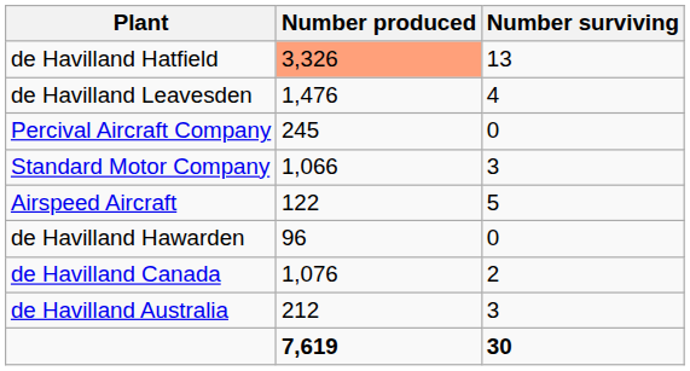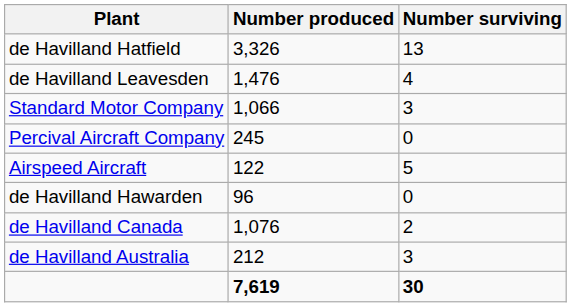 <table class="wikitable">
 <tr>
 <th>Plant</th>
 <th>Number produced</th>
 <th>Number surviving</th>
 </tr>
 <tr>
 <td>de Havilland Hatfield</td>
-<td style="background: lightsalmon;">3,326</td>
+<td>3,326</td>
 <td>13</td>
 </tr>
 <tr>
 <td>de Havilland Leavesden</td>
 <td>1,476</td>
 <td>4</td>
 </tr>
 <tr>
+<td><a href='#'>Standard Motor Company</a></td>
+<td>1,066</td>
+<td>3</td>
+</tr>
+<tr>
 <td><a href='#'>Percival Aircraft Company</a></td>
 <td>245</td>
 <td>0</td>
-</tr>
-<tr>
-<td><a href='#'>Standard Motor Company</a></td>
-<td>1,066</td>
-<td>3</td>
 </tr>
 <tr>
 <td><a href='#'>Airspeed Aircraft</a></td>
 <td>122</td>
 <td>5</td>
 </tr>
 <tr>
 <td>de Havilland Hawarden</td>
 <td>96</td>
 <td>0</td>
 </tr>
 <tr>
 <td><a href='#'>de Havilland Canada</a></td>
 <td>1,076</td>
 <td>2</td>
 </tr>
 <tr>
 <td><a href='#'>de Havilland Australia</a></td>
 <td>212</td>
 <td>3</td>
 </tr>
 <tr>
 <td></td>
 <td><strong>7,619</strong></td>
 <td><strong>30</strong></td>
 </tr>
 </table>
